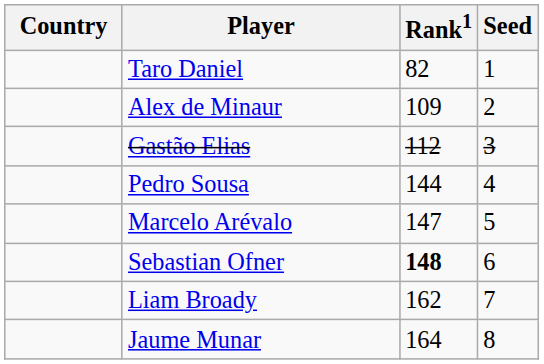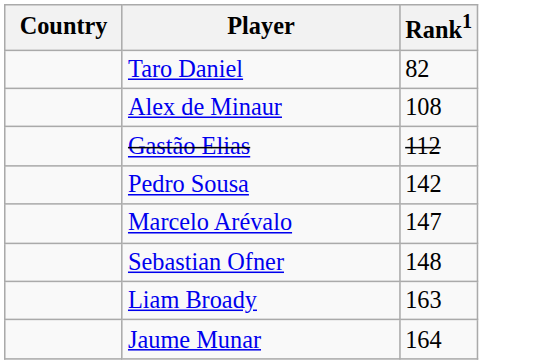 <table class="sortable wikitable">
 <tr>
 <th width="70">Country</th>
 <th width="175">Player</th>
 <th>Rank<sup>1</sup></th>
-<th>Seed</th>
 </tr>
 <tr>
 <td></td>
 <td><a href='#'>Taro Daniel</a></td>
 <td>82</td>
-<td>1</td>
 </tr>
 <tr>
 <td></td>
 <td><a href='#'>Alex de Minaur</a></td>
-<td>109</td>
-<td>2</td>
+<td>108</td>
 </tr>
 <tr>
 <td><s></s></td>
 <td><s><a href='#'>Gastão Elias</a></s></td>
 <td><s>112</s></td>
-<td><s>3</s></td>
 </tr>
 <tr>
 <td></td>
 <td><a href='#'>Pedro Sousa</a></td>
-<td>144</td>
-<td>4</td>
+<td>142</td>
 </tr>
 <tr>
 <td></td>
 <td><a href='#'>Marcelo Arévalo</a></td>
 <td>147</td>
-<td>5</td>
 </tr>
 <tr>
 <td></td>
 <td><a href='#'>Sebastian Ofner</a></td>
-<td><strong>148</strong></td>
-<td>6</td>
+<td>148</td>
 </tr>
 <tr>
 <td></td>
 <td><a href='#'>Liam Broady</a></td>
-<td>162</td>
-<td>7</td>
+<td>163</td>
 </tr>
 <tr>
 <td></td>
 <td><a href='#'>Jaume Munar</a></td>
 <td>164</td>
-<td>8</td>
 </tr>
 </table>
